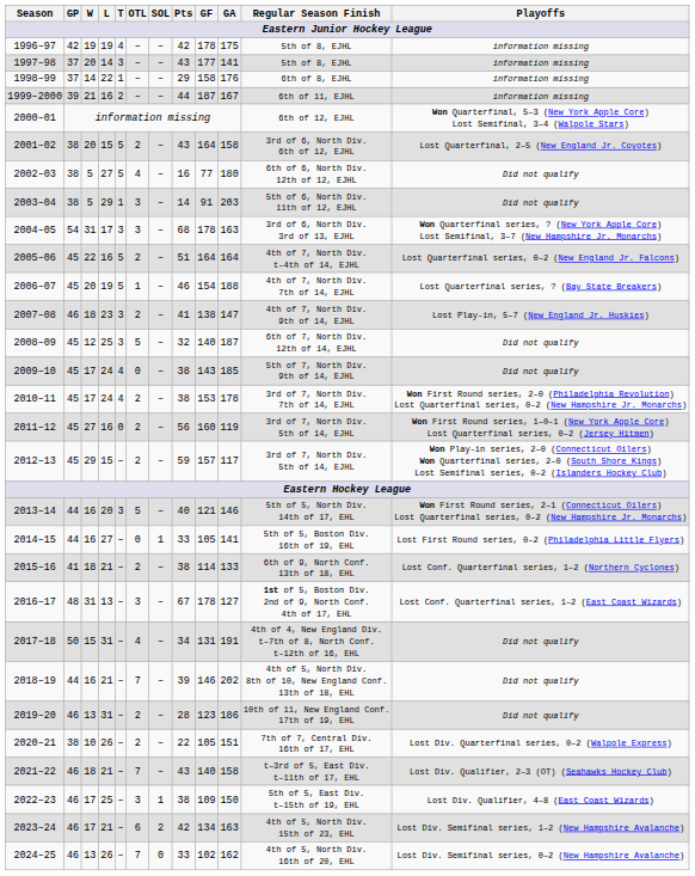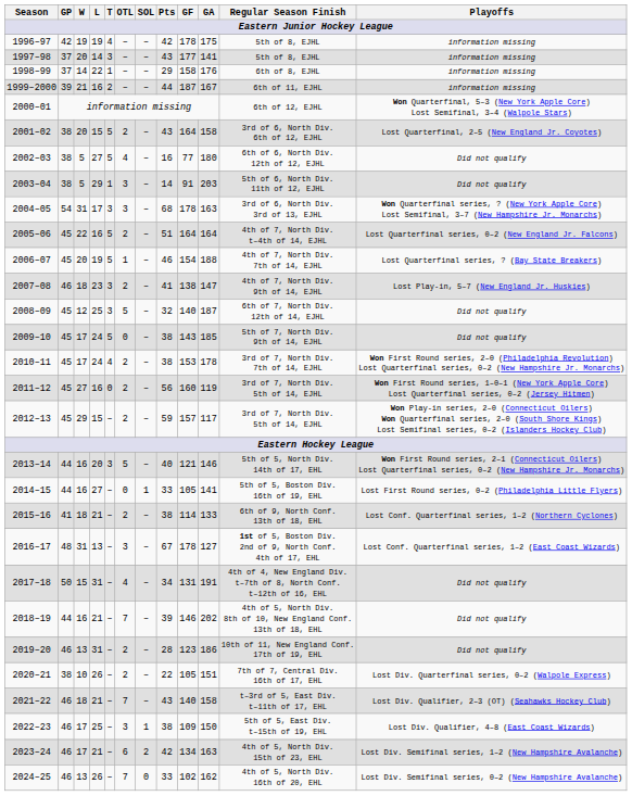 <table class="wikitable" style="text-align:center">
 <tr>
 <th>Season</th>
 <th>GP</th>
 <th>W</th>
 <th>L</th>
 <th>T</th>
 <th>OTL</th>
 <th>SOL</th>
 <th>Pts</th>
 <th>GF</th>
 <th>GA</th>
 <th>Regular Season Finish</th>
 <th>Playoffs</th>
 </tr>
 <tr bgcolor=ddddee>
 <td colspan=15><strong><em>Eastern Junior Hockey League</em></strong></td>
 </tr>
 <tr>
 <td>1996–97</td>
 <td>42</td>
 <td>19</td>
 <td>19</td>
 <td>4</td>
 <td>–</td>
 <td>–</td>
 <td>42</td>
 <td>178</td>
 <td>175</td>
 <td><small>5th of 8, EJHL</small></td>
 <td><small><em>information missing</em></small></td>
 </tr>
 <tr bgcolor=e0e0e0>
 <td>1997–98</td>
 <td>37</td>
 <td>20</td>
 <td>14</td>
 <td>3</td>
 <td>–</td>
 <td>–</td>
 <td>43</td>
 <td>177</td>
 <td>141</td>
 <td><small>5th of 8, EJHL</small></td>
 <td><small><em>information missing</em></small></td>
 </tr>
 <tr>
 <td>1998–99</td>
 <td>37</td>
 <td>14</td>
 <td>22</td>
 <td>1</td>
 <td>–</td>
 <td>–</td>
 <td>29</td>
 <td>158</td>
 <td>176</td>
 <td><small>6th of 8, EJHL</small></td>
 <td><small><em>information missing</em></small></td>
 </tr>
 <tr bgcolor=e0e0e0>
 <td>1999–2000</td>
 <td>39</td>
 <td>21</td>
 <td>16</td>
 <td>2</td>
 <td>–</td>
 <td>–</td>
 <td>44</td>
 <td>187</td>
 <td>167</td>
 <td><small>6th of 11, EJHL</small></td>
 <td><small><em>information missing</em></small></td>
 </tr>
 <tr>
 <td>2000–01</td>
 <td colspan=9><em>information missing</em></td>
 <td><small>6th of 12, EJHL</small></td>
 <td><small><strong>Won</strong> Quarterfinal, 5–3 (<a href='#'>New York Apple Core</a>)<br>Lost Semifinal, 3–4 (<a href='#'>Walpole Stars</a>)</small></td>
 </tr>
 <tr bgcolor=e0e0e0>
 <td>2001–02</td>
 <td>38</td>
 <td>20</td>
 <td>15</td>
 <td>5</td>
 <td>2</td>
 <td>–</td>
 <td>43</td>
 <td>164</td>
 <td>158</td>
 <td><small>3rd of 6, North Div.<br>6th of 12, EJHL</small></td>
 <td><small>Lost Quarterfinal, 2–5 (<a href='#'>New England Jr. Coyotes</a>)</small></td>
 </tr>
 <tr>
 <td>2002–03</td>
 <td>38</td>
 <td>5</td>
 <td>27</td>
 <td>5</td>
 <td>4</td>
 <td>–</td>
 <td>16</td>
 <td>77</td>
 <td>180</td>
 <td><small>6th of 6, North Div.<br>12th of 12, EJHL</small></td>
 <td><small><em>Did not qualify</em></small></td>
 </tr>
 <tr bgcolor=e0e0e0>
 <td>2003–04</td>
 <td>38</td>
 <td>5</td>
 <td>29</td>
 <td>1</td>
 <td>3</td>
 <td>–</td>
 <td>14</td>
 <td>91</td>
 <td>203</td>
 <td><small>5th of 6, North Div.<br>11th of 12, EJHL</small></td>
 <td><small><em>Did not qualify</em></small></td>
 </tr>
 <tr>
 <td>2004–05</td>
 <td>54</td>
 <td>31</td>
 <td>17</td>
 <td>3</td>
 <td>3</td>
 <td>–</td>
 <td>68</td>
 <td>178</td>
 <td>163</td>
 <td><small>3rd of 6, North Div.<br>3rd of 13, EJHL</small></td>
 <td><small><strong>Won</strong> Quarterfinal series, ? (<a href='#'>New York Apple Core</a>)<br>Lost Semifinal, 3–7 (<a href='#'>New Hampshire Jr. Monarchs</a>)</small></td>
 </tr>
 <tr bgcolor=e0e0e0>
 <td>2005–06</td>
 <td>45</td>
 <td>22</td>
 <td>16</td>
 <td>5</td>
 <td>2</td>
 <td>–</td>
 <td>51</td>
 <td>164</td>
 <td>164</td>
 <td><small>4th of 7, North Div.<br>t–4th of 14, EJHL</small></td>
 <td><small>Lost Quarterfinal series, 0–2 (<a href='#'>New England Jr. Falcons</a>)</small></td>
 </tr>
 <tr>
 <td>2006–07</td>
 <td>45</td>
 <td>20</td>
 <td>19</td>
 <td>5</td>
 <td>1</td>
 <td>–</td>
 <td>46</td>
 <td>154</td>
 <td>188</td>
 <td><small>4th of 7, North Div.<br>7th of 14, EJHL</small></td>
 <td><small>Lost Quarterfinal series, ? (<a href='#'>Bay State Breakers</a>)</small></td>
 </tr>
 <tr bgcolor=e0e0e0>
 <td>2007–08</td>
 <td>46</td>
 <td>18</td>
 <td>23</td>
 <td>3</td>
 <td>2</td>
 <td>–</td>
 <td>41</td>
 <td>138</td>
 <td>147</td>
 <td><small>4th of 7, North Div.<br>9th of 14, EJHL</small></td>
 <td><small>Lost Play-in, 5–7 (<a href='#'>New England Jr. Huskies</a>)</small></td>
 </tr>
 <tr>
 <td>2008–09</td>
 <td>45</td>
 <td>12</td>
 <td>25</td>
 <td>3</td>
 <td>5</td>
 <td>–</td>
 <td>32</td>
 <td>140</td>
 <td>187</td>
 <td><small>6th of 7, North Div.<br>12th of 14, EJHL</small></td>
 <td><small><em>Did not qualify</em></small></td>
 </tr>
 <tr bgcolor=e0e0e0>
 <td>2009–10</td>
 <td>45</td>
 <td>17</td>
 <td>24</td>
-<td>4</td>
+<td>5</td>
 <td>0</td>
 <td>–</td>
 <td>38</td>
 <td>143</td>
 <td>185</td>
 <td><small>5th of 7, North Div.<br>9th of 14, EJHL</small></td>
 <td><small><em>Did not qualify</em></small></td>
 </tr>
 <tr>
 <td>2010–11</td>
 <td>45</td>
 <td>17</td>
 <td>24</td>
 <td>4</td>
 <td>2</td>
 <td>–</td>
 <td>38</td>
 <td>153</td>
 <td>178</td>
 <td><small>3rd of 7, North Div.<br>7th of 14, EJHL</small></td>
 <td><small><strong>Won</strong> First Round series, 2–0 (<a href='#'>Philadelphia Revolution</a>)<br>Lost Quarterfinal series, 0–2 (<a href='#'>New Hampshire Jr. Monarchs</a>)</small></td>
 </tr>
 <tr bgcolor=e0e0e0>
 <td>2011–12</td>
 <td>45</td>
 <td>27</td>
 <td>16</td>
 <td>0</td>
 <td>2</td>
 <td>–</td>
 <td>56</td>
 <td>160</td>
 <td>119</td>
 <td><small>3rd of 7, North Div.<br>5th of 14, EJHL</small></td>
 <td><small><strong>Won</strong> First Round series, 1–0–1 (<a href='#'>New York Apple Core</a>)<br>Lost Quarterfinal series, 0–2 (<a href='#'>Jersey Hitmen</a>)</small></td>
 </tr>
 <tr>
 <td>2012–13</td>
 <td>45</td>
 <td>29</td>
 <td>15</td>
 <td>–</td>
 <td>2</td>
 <td>–</td>
 <td>59</td>
 <td>157</td>
 <td>117</td>
 <td><small>3rd of 7, North Div.<br>5th of 14, EJHL</small></td>
 <td><small><strong>Won</strong> Play-in series, 2–0 (<a href='#'>Connecticut Oilers</a>)<br><strong>Won</strong> Quarterfinal series, 2–0 (<a href='#'>South Shore Kings</a>)<br>Lost Semifinal series, 0–2 (<a href='#'>Islanders Hockey Club</a>)</small></td>
 </tr>
 <tr bgcolor=ddddee>
 <td colspan=15><strong><em>Eastern Hockey League</em></strong></td>
 </tr>
 <tr bgcolor=e0e0e0>
 <td>2013–14</td>
 <td>44</td>
 <td>16</td>
 <td>20</td>
 <td>3</td>
 <td>5</td>
 <td>–</td>
 <td>40</td>
 <td>121</td>
 <td>146</td>
 <td><small>5th of 5, North Div.<br>14th of 17, EHL</small></td>
 <td><small><strong>Won</strong> First Round series, 2–1 (<a href='#'>Connecticut Oilers</a>)<br>Lost Quarterfinal series, 0–2 (<a href='#'>New Hampshire Jr. Monarchs</a>)</small></td>
 </tr>
 <tr>
 <td>2014–15</td>
 <td>44</td>
 <td>16</td>
 <td>27</td>
 <td>–</td>
 <td>0</td>
 <td>1</td>
 <td>33</td>
 <td>105</td>
 <td>141</td>
 <td><small>5th of 5, Boston Div.<br>16th of 19, EHL</small></td>
 <td><small>Lost First Round series, 0–2 (<a href='#'>Philadelphia Little Flyers</a>)</small></td>
 </tr>
 <tr bgcolor=e0e0e0>
 <td>2015–16</td>
 <td>41</td>
 <td>18</td>
 <td>21</td>
 <td>–</td>
 <td>2</td>
 <td>–</td>
 <td>38</td>
 <td>114</td>
 <td>133</td>
 <td><small>6th of 9, North Conf.<br>13th of 18, EHL</small></td>
 <td><small>Lost Conf. Quarterfinal series, 1–2 (<a href='#'>Northern Cyclones</a>)</small></td>
 </tr>
 <tr>
 <td>2016–17</td>
 <td>48</td>
 <td>31</td>
 <td>13</td>
 <td>–</td>
 <td>3</td>
 <td>–</td>
 <td>67</td>
 <td>178</td>
 <td>127</td>
 <td><small><strong>1st</strong> of 5, Boston Div.<br>2nd of 9, North Conf.<br>4th of 17, EHL</small></td>
 <td><small>Lost Conf. Quarterfinal series, 1–2 (<a href='#'>East Coast Wizards</a>)</small></td>
 </tr>
 <tr bgcolor=e0e0e0>
 <td>2017–18</td>
 <td>50</td>
 <td>15</td>
 <td>31</td>
 <td>–</td>
 <td>4</td>
 <td>–</td>
 <td>34</td>
 <td>131</td>
 <td>191</td>
 <td><small>4th of 4, New England Div.<br>t–7th of 8, North Conf.<br>t–12th of 16, EHL</small></td>
 <td><small><em>Did not qualify</em></small></td>
 </tr>
 <tr>
 <td>2018–19</td>
 <td>44</td>
 <td>16</td>
 <td>21</td>
 <td>–</td>
 <td>7</td>
 <td>–</td>
 <td>39</td>
 <td>146</td>
 <td>202</td>
 <td><small>4th of 5, North Div.<br>8th of 10, New England Conf.<br>13th of 18, EHL</small></td>
 <td><small><em>Did not qualify</em></small></td>
 </tr>
 <tr bgcolor=e0e0e0>
 <td>2019–20</td>
 <td>46</td>
 <td>13</td>
 <td>31</td>
 <td>–</td>
 <td>2</td>
 <td>–</td>
 <td>28</td>
 <td>123</td>
 <td>186</td>
 <td><small>10th of 11, New England Conf.<br>17th of 19, EHL</small></td>
 <td><small><em>Did not qualify</em></small></td>
 </tr>
 <tr>
 <td>2020–21</td>
 <td>38</td>
 <td>10</td>
 <td>26</td>
 <td>–</td>
 <td>2</td>
 <td>–</td>
 <td>22</td>
 <td>105</td>
 <td>151</td>
 <td><small>7th of 7, Central Div.<br>16th of 17, EHL</small></td>
 <td><small>Lost Div. Quarterfinal series, 0–2 (<a href='#'>Walpole Express</a>)</small></td>
 </tr>
 <tr bgcolor=e0e0e0>
 <td>2021–22</td>
 <td>46</td>
 <td>18</td>
 <td>21</td>
 <td>–</td>
 <td>7</td>
 <td>–</td>
 <td>43</td>
 <td>140</td>
 <td>158</td>
 <td><small>t–3rd of 5, East Div.<br>t–11th of 17, EHL</small></td>
 <td><small>Lost Div. Qualifier, 2–3 (OT) (<a href='#'>Seahawks Hockey Club</a>)</small></td>
 </tr>
 <tr>
 <td>2022–23</td>
 <td>46</td>
 <td>17</td>
 <td>25</td>
 <td>–</td>
 <td>3</td>
 <td>1</td>
 <td>38</td>
 <td>109</td>
 <td>150</td>
 <td><small>5th of 5, East Div.<br>t–15th of 19, EHL</small></td>
 <td><small>Lost Div. Qualifier, 4–8 (<a href='#'>East Coast Wizards</a>)</small></td>
 </tr>
 <tr bgcolor=e0e0e0>
 <td>2023–24</td>
 <td>46</td>
 <td>17</td>
 <td>21</td>
 <td>–</td>
 <td>6</td>
 <td>2</td>
 <td>42</td>
 <td>134</td>
 <td>163</td>
 <td><small>4th of 5, North Div.<br>15th of 23, EHL</small></td>
 <td><small>Lost Div. Semifinal series, 1–2 (<a href='#'>New Hampshire Avalanche</a>)</small></td>
 </tr>
 <tr>
 <td>2024–25</td>
 <td>46</td>
 <td>13</td>
 <td>26</td>
 <td>–</td>
 <td>7</td>
 <td>0</td>
 <td>33</td>
 <td>102</td>
 <td>162</td>
 <td><small>4th of 5, North Div.<br>16th of 20, EHL</small></td>
 <td><small>Lost Div. Semifinal series, 0–2 (<a href='#'>New Hampshire Avalanche</a>)</small></td>
 </tr>
 </table>
